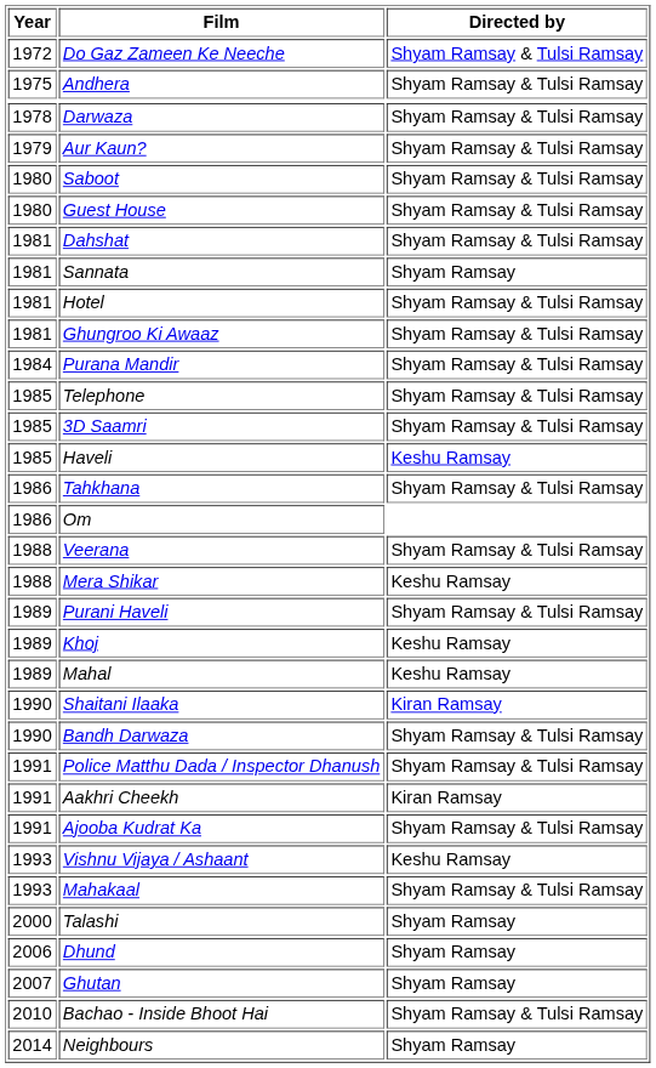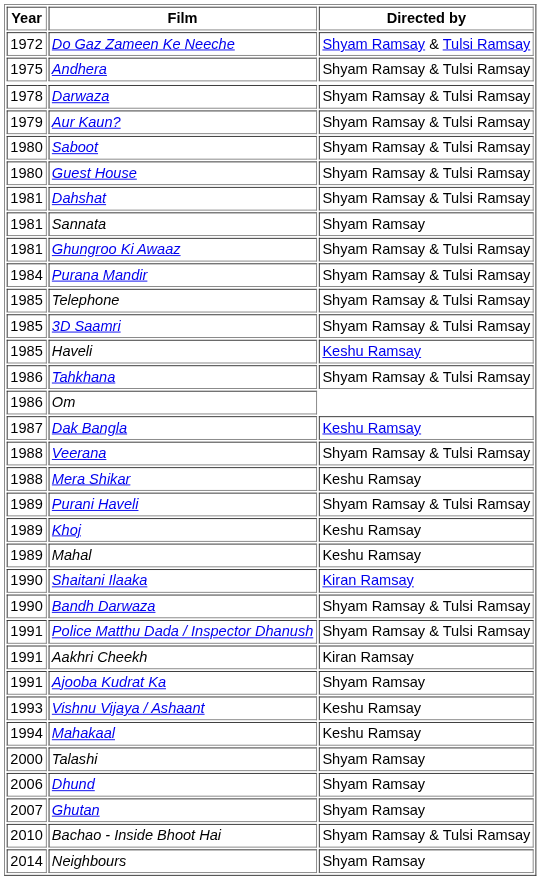 <table border="1" cellpadding="3">
 <tr>
 <th>Year</th>
 <th>Film</th>
 <th>Directed by</th>
 </tr>
 <tr>
 <td>1972</td>
 <td><em><a href='#'>Do Gaz Zameen Ke Neeche</a></em></td>
 <td><a href='#'>Shyam Ramsay</a> & <a href='#'>Tulsi Ramsay</a></td>
 </tr>
 <tr>
 <td>1975</td>
 <td><em><a href='#'>Andhera</a></em></td>
 <td>Shyam Ramsay & Tulsi Ramsay</td>
 </tr>
 <tr>
 </tr>
 <tr>
 <td>1978</td>
 <td><em><a href='#'>Darwaza</a></em></td>
 <td>Shyam Ramsay & Tulsi Ramsay</td>
 </tr>
 <tr>
 <td>1979</td>
 <td><em><a href='#'>Aur Kaun?</a></em></td>
 <td>Shyam Ramsay & Tulsi Ramsay</td>
 </tr>
 <tr>
 <td>1980</td>
 <td><em><a href='#'>Saboot</a> </em></td>
 <td>Shyam Ramsay & Tulsi Ramsay</td>
 </tr>
 <tr>
 <td>1980</td>
 <td><em><a href='#'>Guest House</a> </em></td>
 <td>Shyam Ramsay & Tulsi Ramsay</td>
 </tr>
 <tr>
 <td>1981</td>
 <td><em><a href='#'>Dahshat</a></em></td>
 <td>Shyam Ramsay & Tulsi Ramsay</td>
 </tr>
 <tr>
 <td>1981</td>
 <td><em>Sannata</em></td>
 <td>Shyam Ramsay</td>
 </tr>
 <tr>
 <td>1981</td>
-<td><em>Hotel</em></td>
-<td>Shyam Ramsay & Tulsi Ramsay</td>
-</tr>
-<tr>
-<td>1981</td>
 <td><em><a href='#'>Ghungroo Ki Awaaz</a></em></td>
 <td>Shyam Ramsay & Tulsi Ramsay</td>
 </tr>
 <tr>
 <td>1984</td>
 <td><em><a href='#'>Purana Mandir</a></em></td>
 <td>Shyam Ramsay & Tulsi Ramsay</td>
 </tr>
 <tr>
 <td>1985</td>
 <td><em>Telephone</em></td>
 <td>Shyam Ramsay & Tulsi Ramsay</td>
 </tr>
 <tr>
 <td>1985</td>
 <td><em><a href='#'>3D Saamri</a></em></td>
 <td>Shyam Ramsay & Tulsi Ramsay</td>
 </tr>
 <tr>
 <td>1985</td>
 <td><em>Haveli</em></td>
 <td><a href='#'>Keshu Ramsay</a></td>
 </tr>
 <tr>
 <td>1986</td>
 <td><em><a href='#'>Tahkhana</a></em></td>
 <td>Shyam Ramsay & Tulsi Ramsay</td>
 </tr>
 <tr>
 <td>1986</td>
 <td><em>Om</em></td>
+</tr>
+<tr>
+<td>1987</td>
+<td><em><a href='#'>Dak Bangla</a></em></td>
+<td><a href='#'>Keshu Ramsay</a></td>
 </tr>
 <tr>
 <td>1988</td>
 <td><em><a href='#'>Veerana</a></em></td>
 <td>Shyam Ramsay & Tulsi Ramsay</td>
 </tr>
 <tr>
 <td>1988</td>
 <td><em><a href='#'>Mera Shikar</a></em></td>
 <td>Keshu Ramsay</td>
 </tr>
 <tr>
 <td>1989</td>
 <td><em><a href='#'>Purani Haveli</a></em></td>
 <td>Shyam Ramsay & Tulsi Ramsay</td>
 </tr>
 <tr>
 <td>1989</td>
 <td><em><a href='#'>Khoj</a></em></td>
 <td>Keshu Ramsay</td>
 </tr>
 <tr>
 <td>1989</td>
 <td><em>Mahal</em></td>
 <td>Keshu Ramsay</td>
 </tr>
 <tr>
 <td>1990</td>
 <td><em><a href='#'>Shaitani Ilaaka</a></em></td>
 <td><a href='#'>Kiran Ramsay</a></td>
 </tr>
 <tr>
 <td>1990</td>
 <td><em><a href='#'>Bandh Darwaza</a></em></td>
 <td>Shyam Ramsay & Tulsi Ramsay</td>
 </tr>
 <tr>
 <td>1991</td>
 <td><em><a href='#'>Police Matthu Dada / Inspector Dhanush</a></em></td>
 <td>Shyam Ramsay & Tulsi Ramsay</td>
 </tr>
 <tr>
 <td>1991</td>
 <td><em>Aakhri Cheekh</em></td>
 <td>Kiran Ramsay</td>
 </tr>
 <tr>
 <td>1991</td>
 <td><em><a href='#'>Ajooba Kudrat Ka</a></em></td>
-<td>Shyam Ramsay & Tulsi Ramsay</td>
+<td>Shyam Ramsay</td>
 </tr>
 <tr>
 <td>1993</td>
 <td><em><a href='#'>Vishnu Vijaya / Ashaant</a></em></td>
 <td>Keshu Ramsay</td>
 </tr>
 <tr>
-<td>1993</td>
+<td>1994</td>
 <td><em><a href='#'>Mahakaal</a></em></td>
-<td>Shyam Ramsay & Tulsi Ramsay</td>
+<td>Keshu Ramsay</td>
 </tr>
 <tr>
 <td>2000</td>
 <td><em>Talashi</em></td>
 <td>Shyam Ramsay</td>
 </tr>
 <tr>
 <td>2006</td>
 <td><em><a href='#'>Dhund</a></em></td>
 <td>Shyam Ramsay</td>
 </tr>
 <tr>
 <td>2007</td>
 <td><em><a href='#'>Ghutan</a></em></td>
 <td>Shyam Ramsay</td>
 </tr>
 <tr>
 <td>2010</td>
 <td><em>Bachao - Inside Bhoot Hai</em></td>
 <td>Shyam Ramsay & Tulsi Ramsay</td>
 </tr>
 <tr>
 <td>2014</td>
 <td><em>Neighbours</em></td>
 <td>Shyam Ramsay</td>
 </tr>
 </table>
